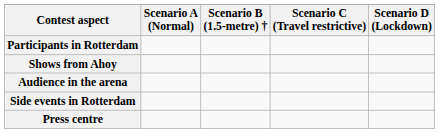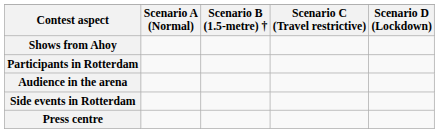 <table class="wikitable plainrowheaders" style="text-align:left;">
 <tr>
 </tr>
 <tr>
 <th scope="col" width="180">Contest aspect</th>
 <th scope="col">Scenario A<br>(Normal)</th>
 <th scope="col">Scenario B<br>(1.5-metre) †</th>
 <th scope="col">Scenario C<br>(Travel restrictive)</th>
 <th scope="col">Scenario D<br>(Lockdown)</th>
 </tr>
 <tr>
-<th scope="row">Participants in Rotterdam</th>
+<th scope="row">Shows from Ahoy</th>
 <td></td>
 <td></td>
 <td></td>
 <td></td>
 </tr>
 <tr>
-<th scope="row">Shows from Ahoy</th>
+<th scope="row">Participants in Rotterdam</th>
 <td></td>
 <td></td>
 <td></td>
 <td></td>
 </tr>
 <tr>
 <th scope="row">Audience in the arena</th>
 <td></td>
 <td></td>
 <td></td>
 <td></td>
 </tr>
 <tr>
 <th scope="row">Side events in Rotterdam</th>
 <td></td>
 <td></td>
 <td></td>
 <td></td>
 </tr>
 <tr>
 <th scope="row">Press centre</th>
 <td></td>
 <td></td>
 <td></td>
 <td></td>
 </tr>
 </table>
